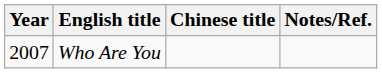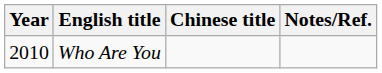 <table class="wikitable sortable">
 <tr>
 <th>Year</th>
 <th>English title</th>
 <th>Chinese title</th>
 <th>Notes/Ref.</th>
 </tr>
 <tr>
-<td>2007</td>
+<td>2010</td>
 <td><em>Who Are You</em></td>
 <td></td>
 <td></td>
 </tr>
 </table>
